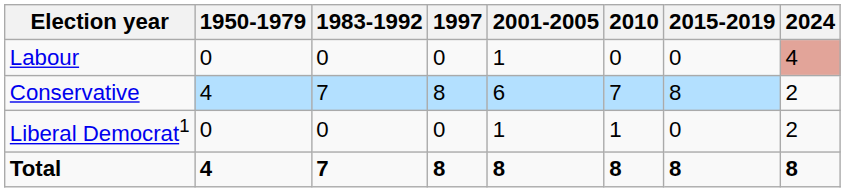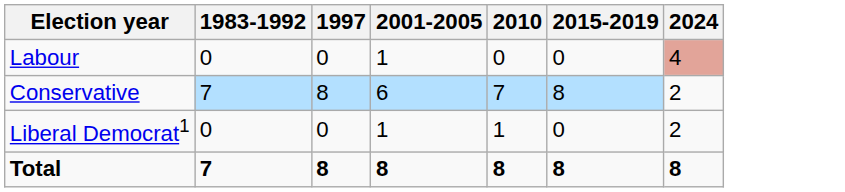 <table class="wikitable">
 <tr>
 <th>Election year</th>
-<th>1950-1979</th>
 <th>1983-1992</th>
 <th>1997</th>
 <th>2001-2005</th>
 <th>2010</th>
 <th>2015-2019</th>
 <th>2024</th>
 </tr>
 <tr>
 <td><a href='#'>Labour</a></td>
 <td>0</td>
 <td>0</td>
-<td>0</td>
 <td>1</td>
 <td>0</td>
 <td>0</td>
 <td style="background-color:#e2a499;">4</td>
 </tr>
 <tr>
 <td><a href='#'>Conservative</a></td>
-<td style="background:#B3E0FF">4</td>
 <td style="background:#B3E0FF">7</td>
 <td style="background:#B3E0FF">8</td>
 <td style="background:#B3E0FF">6</td>
 <td style="background:#B3E0FF">7</td>
 <td style="background:#B3E0FF">8</td>
 <td>2</td>
 </tr>
 <tr>
 <td><a href='#'>Liberal Democrat</a><sup>1</sup></td>
 <td>0</td>
 <td>0</td>
-<td>0</td>
 <td>1</td>
 <td>1</td>
 <td>0</td>
 <td>2</td>
 </tr>
 <tr>
 <td><strong>Total</strong></td>
-<td><strong>4</strong></td>
 <td><strong>7</strong></td>
 <td><strong>8</strong></td>
 <td><strong>8</strong></td>
 <td><strong>8</strong></td>
 <td><strong>8</strong></td>
 <td><strong>8</strong></td>
 </tr>
 </table>
